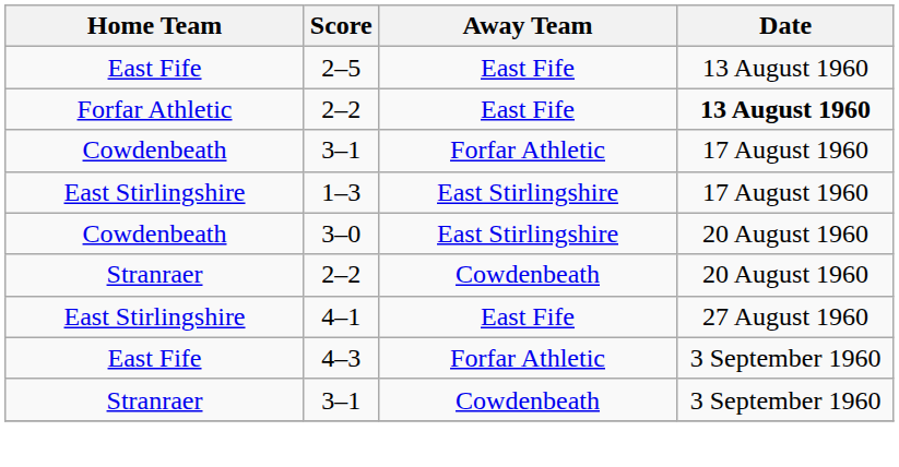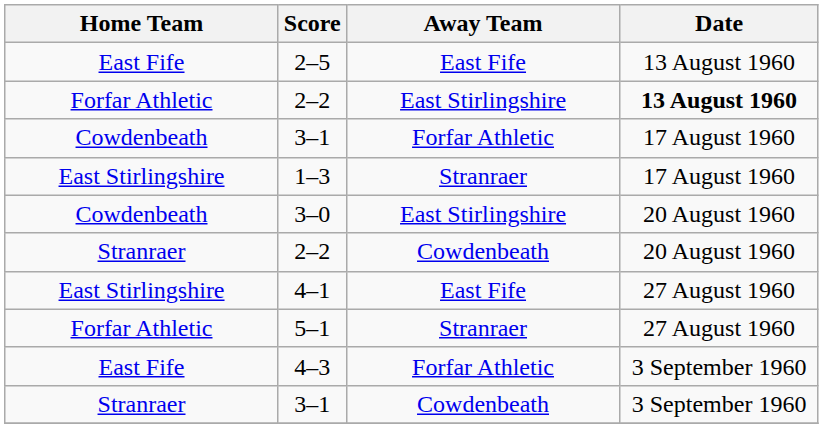 <table class="wikitable" style="text-align:center;">
 <tr>
 <th width=175>Home Team</th>
 <th width=20>Score</th>
 <th width=175>Away Team</th>
 <th width= 125>Date</th>
 </tr>
 <tr>
 <td><a href='#'>East Fife</a></td>
 <td>2–5</td>
 <td><a href='#'>East Fife</a></td>
 <td>13 August 1960</td>
 </tr>
 <tr>
 <td><a href='#'>Forfar Athletic</a></td>
 <td>2–2</td>
-<td><a href='#'>East Fife</a></td>
+<td><a href='#'>East Stirlingshire</a></td>
 <td><strong>13 August 1960</strong></td>
 </tr>
 <tr>
 <td><a href='#'>Cowdenbeath</a></td>
 <td>3–1</td>
 <td><a href='#'>Forfar Athletic</a></td>
 <td>17 August 1960</td>
 </tr>
 <tr>
 <td><a href='#'>East Stirlingshire</a></td>
 <td>1–3</td>
-<td><a href='#'>East Stirlingshire</a></td>
+<td><a href='#'>Stranraer</a></td>
 <td>17 August 1960</td>
 </tr>
 <tr>
 <td><a href='#'>Cowdenbeath</a></td>
 <td>3–0</td>
 <td><a href='#'>East Stirlingshire</a></td>
 <td>20 August 1960</td>
 </tr>
 <tr>
 <td><a href='#'>Stranraer</a></td>
 <td>2–2</td>
 <td><a href='#'>Cowdenbeath</a></td>
 <td>20 August 1960</td>
 </tr>
 <tr>
 <td><a href='#'>East Stirlingshire</a></td>
 <td>4–1</td>
 <td><a href='#'>East Fife</a></td>
 <td>27 August 1960</td>
 </tr>
 <tr>
+<td><a href='#'>Forfar Athletic</a></td>
+<td>5–1</td>
+<td><a href='#'>Stranraer</a></td>
+<td>27 August 1960</td>
+</tr>
+<tr>
 <td><a href='#'>East Fife</a></td>
 <td>4–3</td>
 <td><a href='#'>Forfar Athletic</a></td>
 <td>3 September 1960</td>
 </tr>
 <tr>
 <td><a href='#'>Stranraer</a></td>
 <td>3–1</td>
 <td><a href='#'>Cowdenbeath</a></td>
 <td>3 September 1960</td>
 </tr>
 <tr>
 </tr>
 </table>
